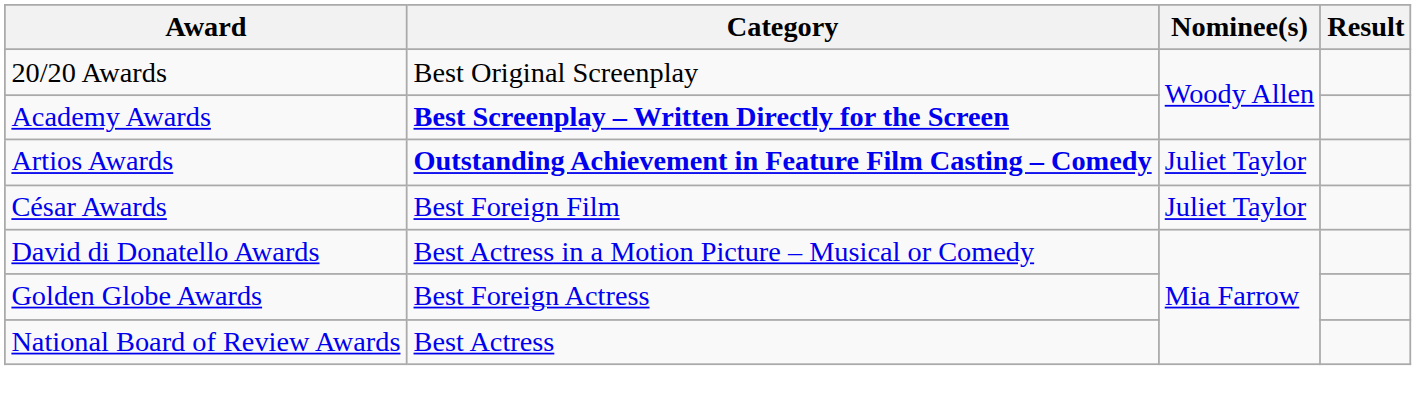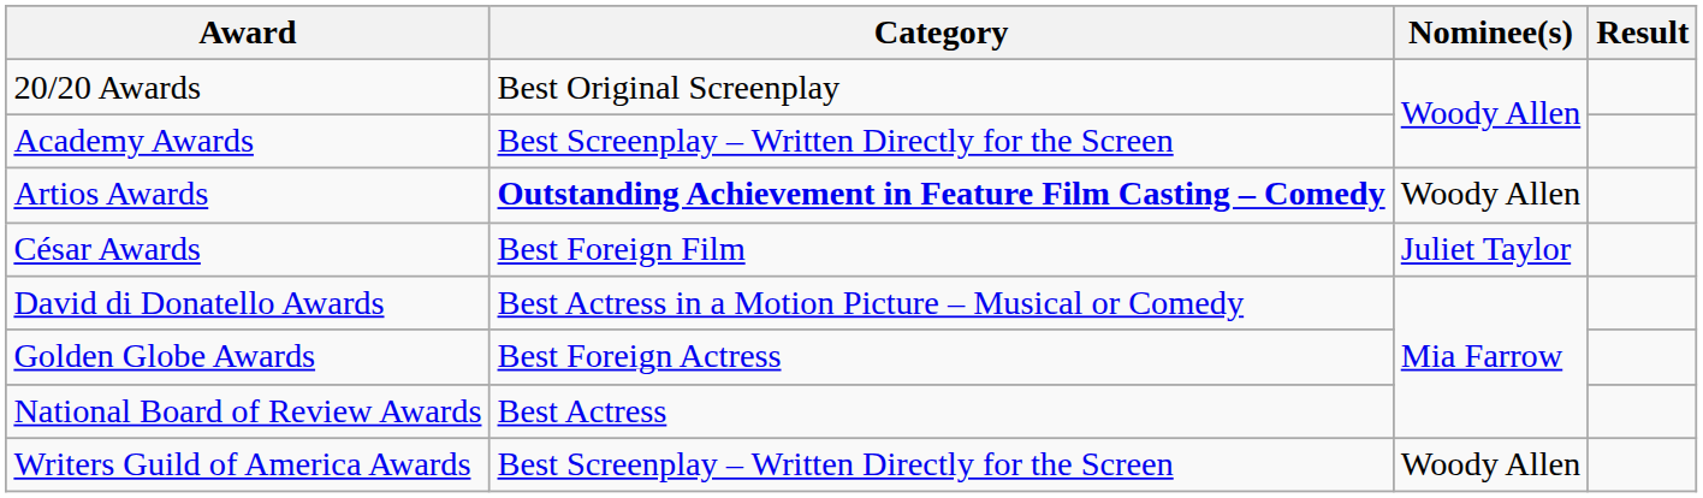 <table class="wikitable">
 <tr>
 <th>Award</th>
 <th>Category</th>
 <th>Nominee(s)</th>
 <th>Result</th>
 </tr>
 <tr>
 <td>20/20 Awards</td>
 <td>Best Original Screenplay</td>
 <td rowspan="2"><a href='#'>Woody Allen</a></td>
 <td></td>
 </tr>
 <tr>
 <td><a href='#'>Academy Awards</a></td>
-<td><strong><a href='#'>Best Screenplay – Written Directly for the Screen</a></strong></td>
+<td><a href='#'>Best Screenplay – Written Directly for the Screen</a></td>
 <td></td>
 </tr>
 <tr>
 <td><a href='#'>Artios Awards</a></td>
 <td><strong><a href='#'>Outstanding Achievement in Feature Film Casting – Comedy</a></strong></td>
-<td><a href='#'>Juliet Taylor</a></td>
+<td>Woody Allen</td>
 <td></td>
 </tr>
 <tr>
 <td><a href='#'>César Awards</a></td>
 <td><a href='#'>Best Foreign Film</a></td>
 <td><a href='#'>Juliet Taylor</a></td>
 <td></td>
 </tr>
 <tr>
 <td><a href='#'>David di Donatello Awards</a></td>
 <td><a href='#'>Best Actress in a Motion Picture – Musical or Comedy</a></td>
 <td rowspan="3"><a href='#'>Mia Farrow</a></td>
 <td></td>
 </tr>
 <tr>
 <td><a href='#'>Golden Globe Awards</a></td>
 <td><a href='#'>Best Foreign Actress</a></td>
 <td></td>
 </tr>
 <tr>
 <td><a href='#'>National Board of Review Awards</a></td>
 <td><a href='#'>Best Actress</a></td>
 <td></td>
 </tr>
+<tr>
+<td><a href='#'>Writers Guild of America Awards</a></td>
+<td><a href='#'>Best Screenplay – Written Directly for the Screen</a></td>
+<td>Woody Allen</td>
+<td></td>
+</tr>
 </table>
